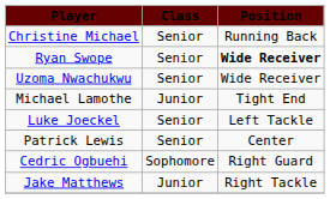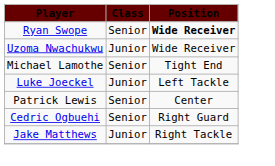 <table class="wikitable" style="text-align:center">
 <tr>
 <td bgcolor="#660000"><strong><span>Player</span></strong></td>
 <td bgcolor="#660000"><strong><span>Class</span></strong></td>
 <td bgcolor="#660000"><strong><span>Position</span></strong></td>
 </tr>
 <tr align="center">
 </tr>
 <tr>
-<td><a href='#'>Christine Michael</a></td>
-<td align=center>Senior</td>
-<td>Running Back</td>
-</tr>
-<tr>
 <td><a href='#'>Ryan Swope</a></td>
 <td align=center>Senior</td>
 <td><strong>Wide Receiver</strong></td>
 </tr>
 <tr>
 <td><a href='#'>Uzoma Nwachukwu</a></td>
-<td align=center>Senior</td>
+<td align=center>Junior</td>
 <td>Wide Receiver</td>
 </tr>
 <tr>
 <td>Michael Lamothe</td>
-<td align=center>Junior</td>
+<td align=center>Senior</td>
 <td>Tight End</td>
 </tr>
 <tr>
 <td><a href='#'>Luke Joeckel</a></td>
-<td align=center>Senior</td>
+<td align=center>Junior</td>
 <td>Left Tackle</td>
 </tr>
 <tr>
 <td>Patrick Lewis</td>
 <td align=center>Senior</td>
 <td>Center</td>
 </tr>
 <tr>
 <td><a href='#'>Cedric Ogbuehi</a></td>
-<td align=center>Sophomore</td>
+<td align=center>Senior</td>
 <td>Right Guard</td>
 </tr>
 <tr>
 <td><a href='#'>Jake Matthews</a></td>
 <td align=center>Junior</td>
 <td>Right Tackle</td>
 </tr>
 <tr>
 </tr>
 </table>
